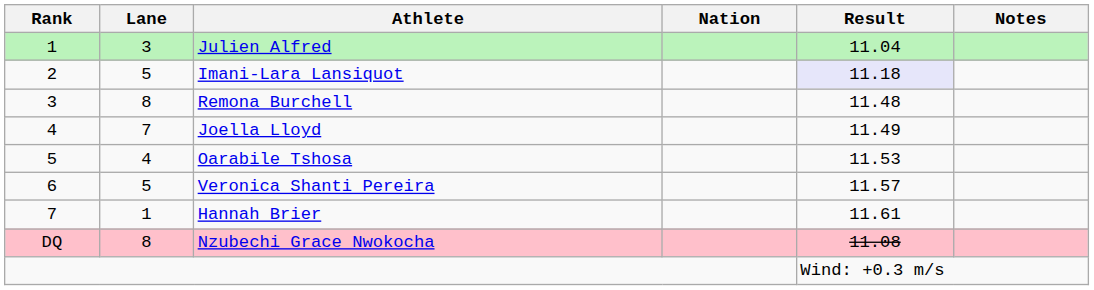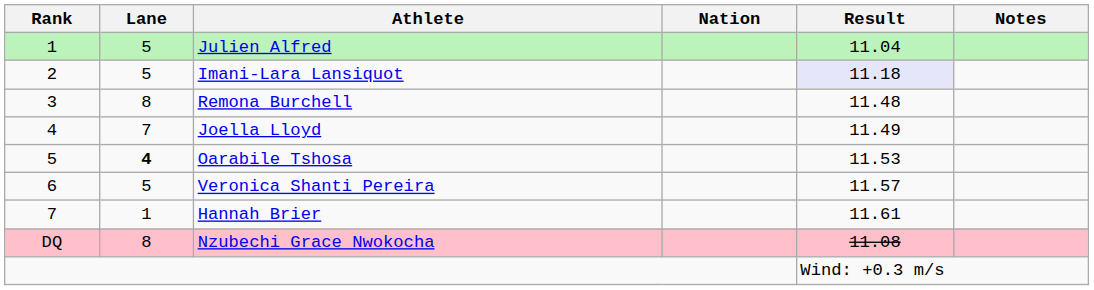 <table class="wikitable sortable" style="text-align:center;width: 65%;">
 <tr>
 <th>Rank</th>
 <th>Lane</th>
 <th>Athlete</th>
 <th>Nation</th>
 <th>Result</th>
 <th>Notes</th>
 </tr>
 <tr bgcolor=#bbf3bb>
 <td>1</td>
-<td>3</td>
+<td>5</td>
 <td align=left><a href='#'>Julien Alfred</a></td>
 <td align=left></td>
 <td>11.04</td>
 <td></td>
 </tr>
 <tr>
 <td>2</td>
 <td>5</td>
 <td align=left><a href='#'>Imani-Lara Lansiquot</a></td>
 <td align=left></td>
 <td style="background: lavender;">11.18</td>
 <td></td>
 </tr>
 <tr>
 <td>3</td>
 <td>8</td>
 <td align=left><a href='#'>Remona Burchell</a></td>
 <td align=left></td>
 <td>11.48</td>
 <td></td>
 </tr>
 <tr>
 <td>4</td>
 <td>7</td>
 <td align=left><a href='#'>Joella Lloyd</a></td>
 <td align=left></td>
 <td>11.49</td>
 <td></td>
 </tr>
 <tr>
 <td>5</td>
-<td>4</td>
+<td><strong>4</strong></td>
 <td align=left><a href='#'>Oarabile Tshosa</a></td>
 <td align=left></td>
 <td>11.53</td>
 <td></td>
 </tr>
 <tr>
 <td>6</td>
 <td>5</td>
 <td align=left><a href='#'>Veronica Shanti Pereira</a></td>
 <td align=left></td>
 <td>11.57</td>
 <td></td>
 </tr>
 <tr>
 <td>7</td>
 <td>1</td>
 <td align=left><a href='#'>Hannah Brier</a></td>
 <td align=left></td>
 <td>11.61</td>
 <td></td>
 </tr>
 <tr bgcolor=pink>
 <td>DQ</td>
 <td>8</td>
 <td align=left><a href='#'>Nzubechi Grace Nwokocha</a></td>
 <td align=left></td>
 <td><s>11.08</s></td>
 <td></td>
 </tr>
 <tr class="sortbottom">
 <td colspan="4"></td>
 <td colspan="2" style="text-align:left;">Wind: +0.3 m/s</td>
 </tr>
 </table>
